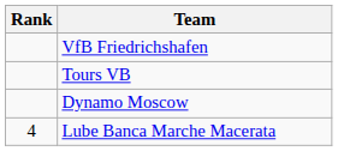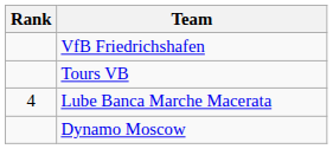 <table class="wikitable" style="text-align: center;">
 <tr>
 <th width=40>Rank</th>
 <th width=240>Team</th>
 </tr>
 <tr>
 <td></td>
 <td align=left> <a href='#'>VfB Friedrichshafen</a></td>
 </tr>
 <tr>
 <td></td>
 <td align=left> <a href='#'>Tours VB</a></td>
 </tr>
 <tr>
+<td>4</td>
+<td align=left> <a href='#'>Lube Banca Marche Macerata</a></td>
+</tr>
+<tr>
 <td></td>
 <td align=left> <a href='#'>Dynamo Moscow</a></td>
 </tr>
-<tr>
-<td>4</td>
-<td align=left> <a href='#'>Lube Banca Marche Macerata</a></td>
-</tr>
 </table>
